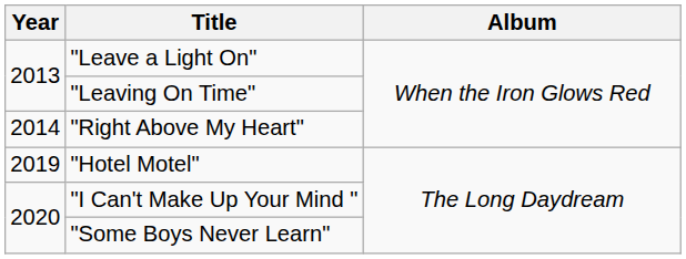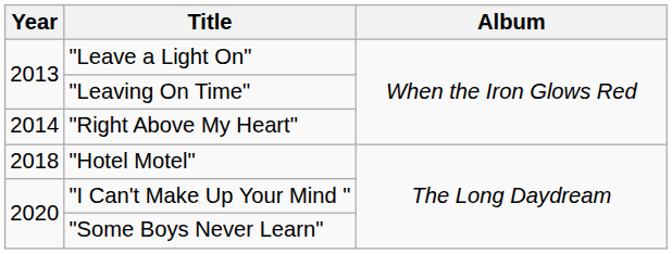 <table class="wikitable" style="text-align:center;">
 <tr>
 <th scope="col">Year</th>
 <th scope="col">Title</th>
 <th scope="col" width="220">Album</th>
 </tr>
 <tr>
 <td rowspan="2">2013</td>
 <td align="left">"Leave a Light On"</td>
 <td rowspan="3"><em>When the Iron Glows Red</em></td>
 </tr>
 <tr>
 <td align="left">"Leaving On Time"</td>
 </tr>
 <tr>
 <td>2014</td>
 <td align="left">"Right Above My Heart"</td>
 </tr>
 <tr>
-<td>2019</td>
+<td>2018</td>
 <td align="left">"Hotel Motel"</td>
 <td rowspan="3"><em>The Long Daydream</em></td>
 </tr>
 <tr>
 <td rowspan="2">2020</td>
 <td align="left">"I Can't Make Up Your Mind "</td>
 </tr>
 <tr>
 <td align="left">"Some Boys Never Learn"</td>
 </tr>
 </table>
